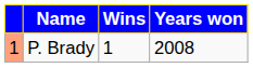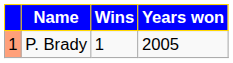 <table class="wikitable">
 <tr>
 <th style="background:blue; color:white; border:1px solid gold;"></th>
 <th style="background:blue; color:white; border:1px solid gold;">Name</th>
 <th style="background:blue; color:white; border:1px solid gold;">Wins</th>
 <th style="background:blue; color:white; border:1px solid gold;">Years won</th>
 </tr>
 <tr>
 <td style="background: lightsalmon;">1</td>
 <td>P. Brady</td>
 <td>1</td>
-<td>2008</td>
+<td>2005</td>
 </tr>
 </table>
